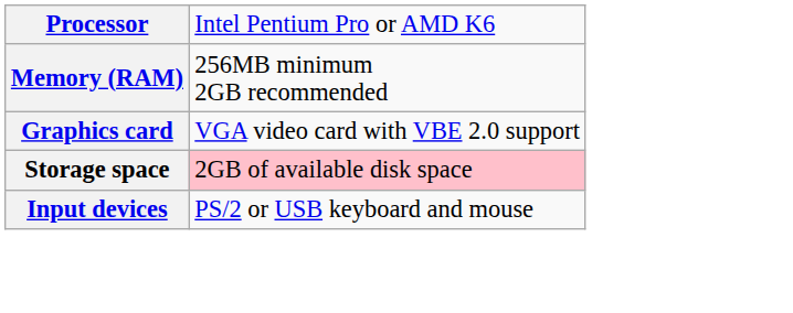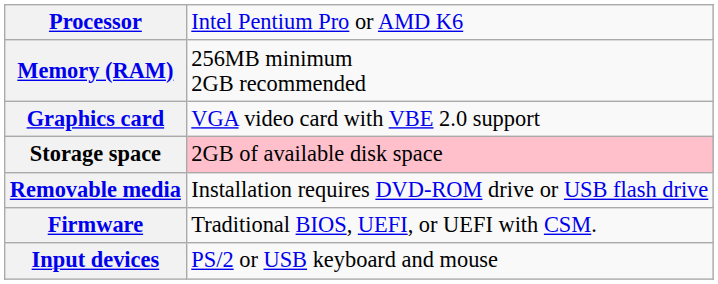 <table class="wikitable">
 <tr>
 <th><a href='#'>Processor</a></th>
 <td><a href='#'>Intel Pentium Pro</a> or <a href='#'>AMD K6</a></td>
 </tr>
 <tr>
 <th><a href='#'>Memory (RAM)</a></th>
 <td>256MB minimum<br>2GB recommended</td>
 </tr>
 <tr>
 <th><a href='#'>Graphics card</a></th>
 <td><a href='#'>VGA</a> video card with <a href='#'>VBE</a> 2.0 support</td>
 </tr>
 <tr>
 <th>Storage space</th>
 <td style="background: pink;">2GB of available disk space</td>
 </tr>
 <tr>
+<th><a href='#'>Removable media</a></th>
+<td>Installation requires <a href='#'>DVD-ROM</a> drive or <a href='#'>USB flash drive</a></td>
+</tr>
+<tr>
+<th><a href='#'>Firmware</a></th>
+<td>Traditional <a href='#'>BIOS</a>, <a href='#'>UEFI</a>, or UEFI with <a href='#'>CSM</a>.</td>
+</tr>
+<tr>
 <th><a href='#'>Input devices</a></th>
 <td><a href='#'>PS/2</a> or <a href='#'>USB</a> keyboard and mouse</td>
 </tr>
 </table>
